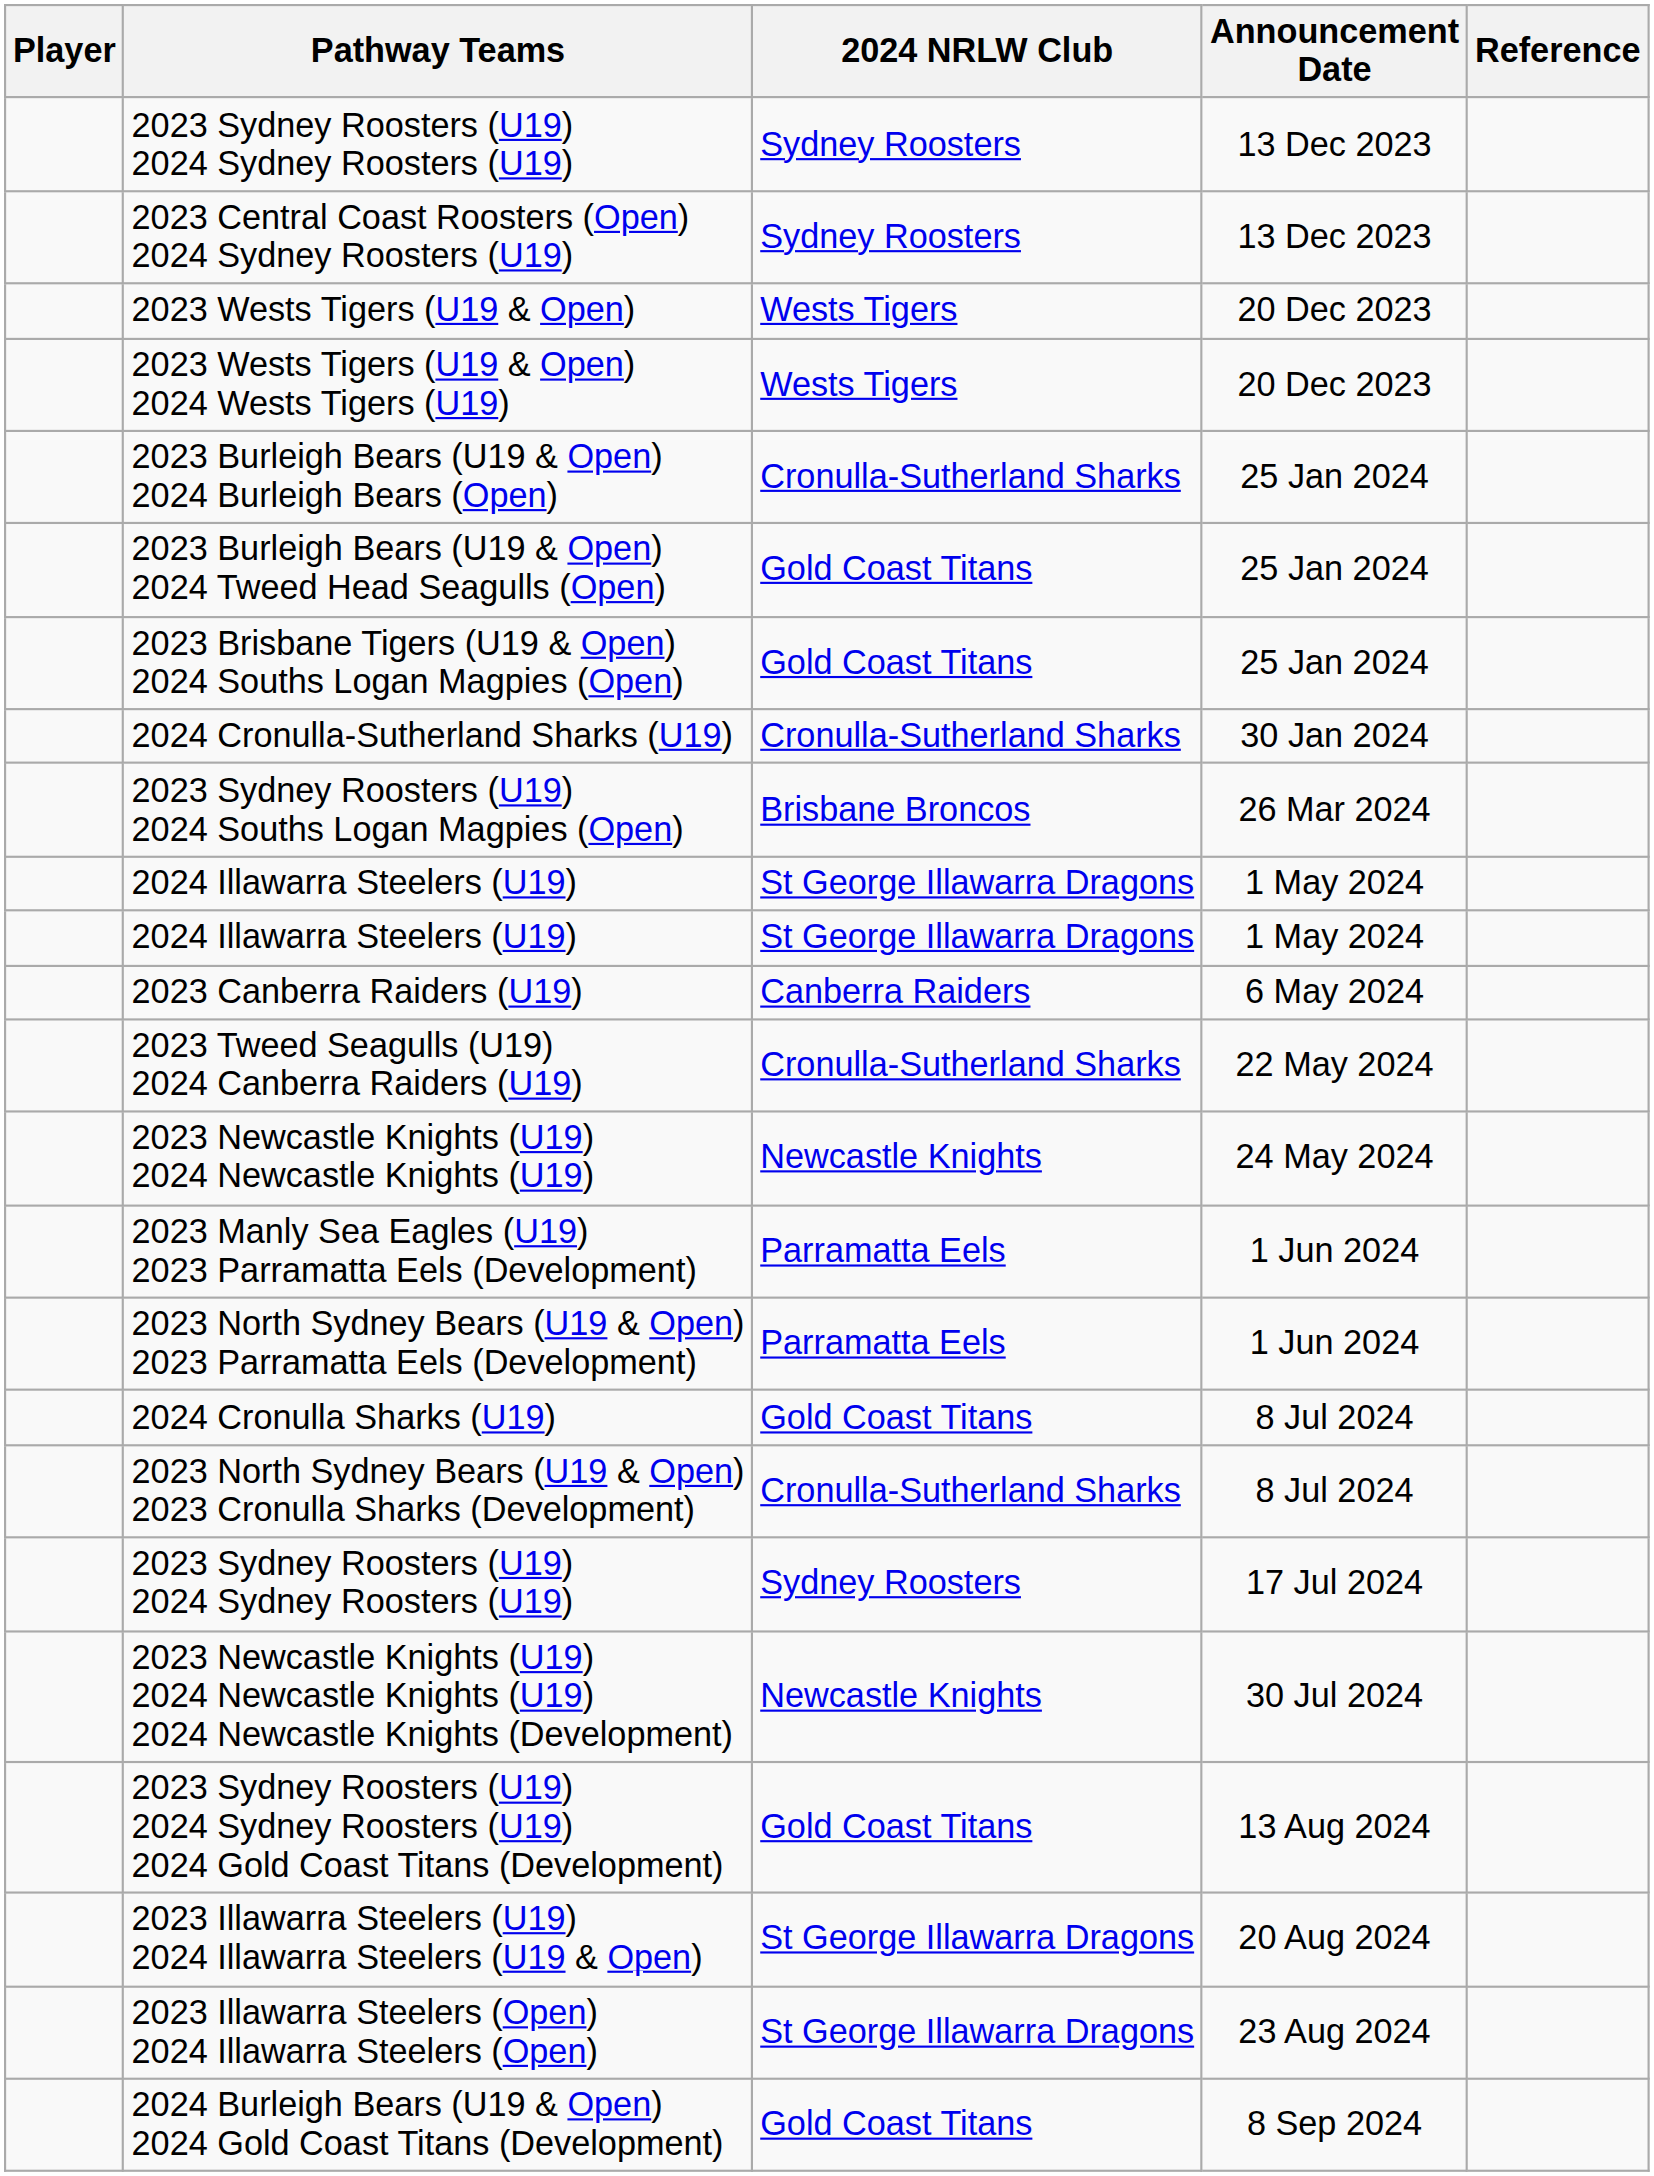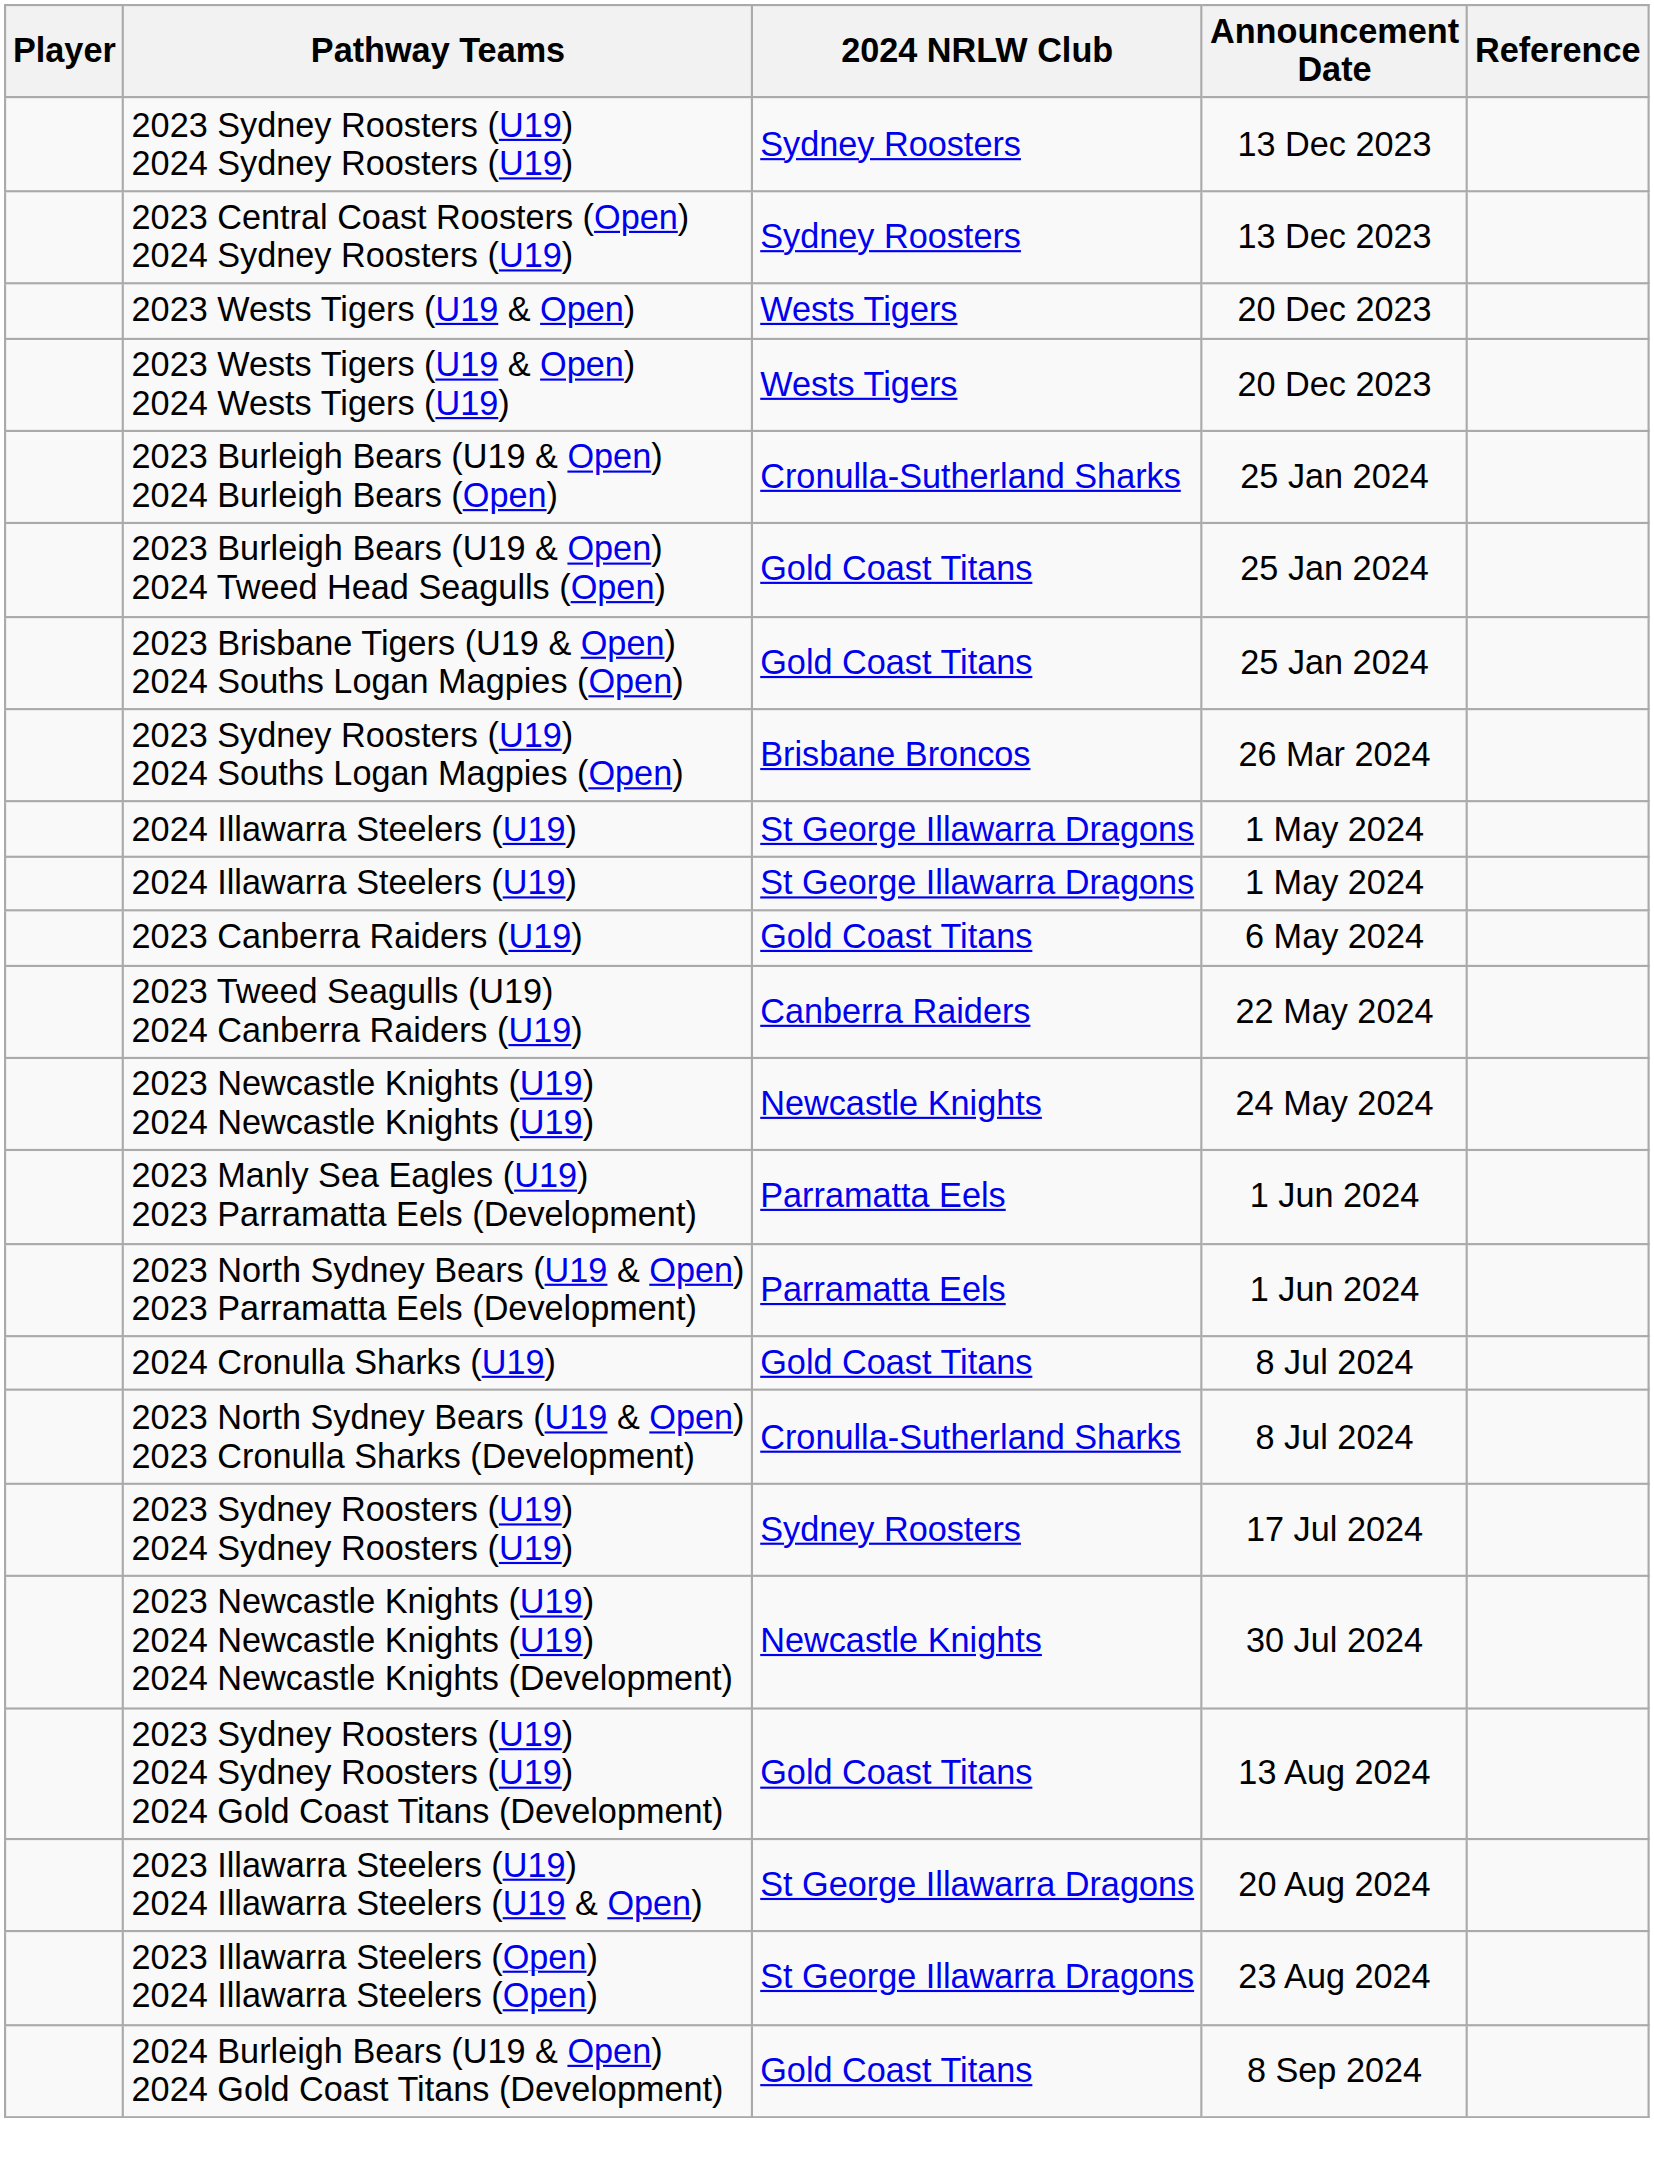 <table class="wikitable sortable">
 <tr>
 <th>Player</th>
 <th>Pathway Teams</th>
 <th>2024 NRLW Club</th>
 <th>Announcement<br>Date</th>
 <th>Reference</th>
 </tr>
 <tr>
 <td></td>
 <td>2023 Sydney Roosters (<a href='#'>U19</a>) <br> 2024 Sydney Roosters (<a href='#'>U19</a>)</td>
 <td> <a href='#'>Sydney Roosters</a></td>
 <td align=center>13 Dec 2023</td>
 <td align=center></td>
 </tr>
 <tr>
 <td></td>
 <td>2023 Central Coast Roosters (<a href='#'>Open</a>) <br> 2024 Sydney Roosters (<a href='#'>U19</a>)</td>
 <td> <a href='#'>Sydney Roosters</a></td>
 <td align=center>13 Dec 2023</td>
 <td align=center></td>
 </tr>
 <tr>
 <td></td>
 <td>2023 Wests Tigers (<a href='#'>U19</a> & <a href='#'>Open</a>)</td>
 <td> <a href='#'>Wests Tigers</a></td>
 <td align=center>20 Dec 2023</td>
 <td align=center></td>
 </tr>
 <tr>
 <td></td>
 <td>2023 Wests Tigers (<a href='#'>U19</a> & <a href='#'>Open</a>) <br> 2024 Wests Tigers (<a href='#'>U19</a>)</td>
 <td> <a href='#'>Wests Tigers</a></td>
 <td align=center>20 Dec 2023</td>
 <td align=center></td>
 </tr>
 <tr>
 <td></td>
 <td>2023 Burleigh Bears (U19 & <a href='#'>Open</a>) <br> 2024 Burleigh Bears (<a href='#'>Open</a>)</td>
 <td> <a href='#'>Cronulla-Sutherland Sharks</a></td>
 <td align=center>25 Jan 2024</td>
 <td align=center></td>
 </tr>
 <tr>
 <td></td>
 <td>2023 Burleigh Bears (U19 & <a href='#'>Open</a>) <br> 2024 Tweed Head Seagulls (<a href='#'>Open</a>)</td>
 <td> <a href='#'>Gold Coast Titans</a></td>
 <td align=center>25 Jan 2024</td>
 <td align=center></td>
 </tr>
 <tr>
 <td></td>
 <td>2023 Brisbane Tigers (U19 & <a href='#'>Open</a>) <br> 2024 Souths Logan Magpies (<a href='#'>Open</a>)</td>
 <td> <a href='#'>Gold Coast Titans</a></td>
 <td align=center>25 Jan 2024</td>
 <td align=center></td>
 </tr>
 <tr>
 <td></td>
-<td>2024 Cronulla-Sutherland Sharks (<a href='#'>U19</a>)</td>
-<td> <a href='#'>Cronulla-Sutherland Sharks</a></td>
-<td align=center>30 Jan 2024</td>
-<td align=center></td>
-</tr>
-<tr>
-<td></td>
 <td>2023 Sydney Roosters (<a href='#'>U19</a>) <br> 2024 Souths Logan Magpies (<a href='#'>Open</a>)</td>
 <td> <a href='#'>Brisbane Broncos</a></td>
 <td align=center>26 Mar 2024</td>
 <td align=center></td>
 </tr>
 <tr>
 <td></td>
 <td>2024 Illawarra Steelers (<a href='#'>U19</a>)</td>
 <td> <a href='#'>St George Illawarra Dragons</a></td>
 <td align=center>1 May 2024</td>
 <td align=center></td>
 </tr>
 <tr>
 <td></td>
 <td>2024 Illawarra Steelers (<a href='#'>U19</a>)</td>
 <td> <a href='#'>St George Illawarra Dragons</a></td>
 <td align=center>1 May 2024</td>
 <td align=center></td>
 </tr>
 <tr>
 <td></td>
 <td>2023 Canberra Raiders (<a href='#'>U19</a>)</td>
-<td> <a href='#'>Canberra Raiders</a></td>
+<td> <a href='#'>Gold Coast Titans</a></td>
 <td align=center>6 May 2024</td>
 <td align=center></td>
 </tr>
 <tr>
 <td></td>
 <td>2023 Tweed Seagulls (U19) <br> 2024 Canberra Raiders (<a href='#'>U19</a>)</td>
-<td> <a href='#'>Cronulla-Sutherland Sharks</a></td>
+<td> <a href='#'>Canberra Raiders</a></td>
 <td align=center>22 May 2024</td>
 <td align=center></td>
 </tr>
 <tr>
 <td></td>
 <td>2023 Newcastle Knights (<a href='#'>U19</a>) <br> 2024 Newcastle Knights (<a href='#'>U19</a>)</td>
 <td> <a href='#'>Newcastle Knights</a></td>
 <td align=center>24 May 2024</td>
 <td align=center></td>
 </tr>
 <tr>
 <td></td>
 <td>2023 Manly Sea Eagles (<a href='#'>U19</a>) <br> 2023 Parramatta Eels (Development)</td>
 <td> <a href='#'>Parramatta Eels</a></td>
 <td align=center>1 Jun 2024</td>
 <td align=center></td>
 </tr>
 <tr>
 <td></td>
 <td>2023 North Sydney Bears (<a href='#'>U19</a> & <a href='#'>Open</a>) <br> 2023 Parramatta Eels (Development)</td>
 <td> <a href='#'>Parramatta Eels</a></td>
 <td align=center>1 Jun 2024</td>
 <td align=center></td>
 </tr>
 <tr>
 <td></td>
 <td>2024 Cronulla Sharks (<a href='#'>U19</a>)</td>
 <td> <a href='#'>Gold Coast Titans</a></td>
 <td align=center>8 Jul 2024</td>
 <td align=center></td>
 </tr>
 <tr>
 <td></td>
 <td>2023 North Sydney Bears (<a href='#'>U19</a> & <a href='#'>Open</a>) <br> 2023 Cronulla Sharks (Development)</td>
 <td> <a href='#'>Cronulla-Sutherland Sharks</a></td>
 <td align=center>8 Jul 2024</td>
 <td align=center></td>
 </tr>
 <tr>
 <td></td>
 <td>2023 Sydney Roosters (<a href='#'>U19</a>) <br> 2024 Sydney Roosters (<a href='#'>U19</a>)</td>
 <td> <a href='#'>Sydney Roosters</a></td>
 <td align=center>17 Jul 2024</td>
 <td align=center></td>
 </tr>
 <tr>
 <td></td>
 <td>2023 Newcastle Knights (<a href='#'>U19</a>) <br> 2024 Newcastle Knights (<a href='#'>U19</a>) <br> 2024 Newcastle Knights (Development)</td>
 <td> <a href='#'>Newcastle Knights</a></td>
 <td align=center>30 Jul 2024</td>
 <td align=center></td>
 </tr>
 <tr>
 <td></td>
 <td>2023 Sydney Roosters (<a href='#'>U19</a>) <br> 2024 Sydney Roosters (<a href='#'>U19</a>) <br> 2024 Gold Coast Titans (Development)</td>
 <td> <a href='#'>Gold Coast Titans</a></td>
 <td align=center>13 Aug 2024</td>
 <td align=center></td>
 </tr>
 <tr>
 <td></td>
 <td>2023 Illawarra Steelers (<a href='#'>U19</a>) <br> 2024 Illawarra Steelers (<a href='#'>U19</a> & <a href='#'>Open</a>)</td>
 <td> <a href='#'>St George Illawarra Dragons</a></td>
 <td align=center>20 Aug 2024</td>
 <td align=center></td>
 </tr>
 <tr>
 <td></td>
 <td>2023 Illawarra Steelers (<a href='#'>Open</a>) <br> 2024 Illawarra Steelers (<a href='#'>Open</a>)</td>
 <td> <a href='#'>St George Illawarra Dragons</a></td>
 <td align=center>23 Aug 2024</td>
 <td align=center></td>
 </tr>
 <tr>
 <td></td>
 <td>2024 Burleigh Bears (U19 & <a href='#'>Open</a>) <br> 2024 Gold Coast Titans (Development)</td>
 <td> <a href='#'>Gold Coast Titans</a></td>
 <td align=center>8 Sep 2024</td>
 <td align=center></td>
 </tr>
 </table>
